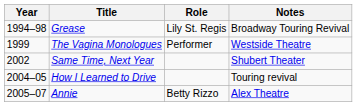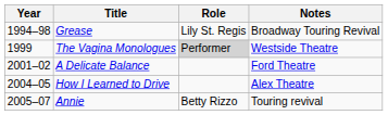 <table class="wikitable sortable">
 <tr>
 <th>Year</th>
 <th>Title</th>
 <th>Role</th>
 <th class="unsortable">Notes</th>
 </tr>
 <tr>
 <td>1994–98</td>
 <td><em><a href='#'>Grease</a></em></td>
 <td>Lily St. Regis</td>
 <td>Broadway Touring Revival</td>
 </tr>
 <tr>
 <td>1999</td>
 <td><em><a href='#'>The Vagina Monologues</a></em></td>
-<td>Performer</td>
+<td style="background: lightgrey;">Performer</td>
 <td><a href='#'>Westside Theatre</a></td>
 </tr>
 <tr>
-<td>2002</td>
-<td><em><a href='#'>Same Time, Next Year</a></em></td>
+<td>2001–02</td>
+<td><em><a href='#'>A Delicate Balance</a></em></td>
 <td></td>
-<td><a href='#'>Shubert Theater</a></td>
+<td><a href='#'>Ford Theatre</a></td>
 </tr>
 <tr>
 <td>2004–05</td>
 <td><em><a href='#'>How I Learned to Drive</a></em></td>
 <td></td>
-<td>Touring revival</td>
+<td><a href='#'>Alex Theatre</a></td>
 </tr>
 <tr>
 <td>2005–07</td>
 <td><em><a href='#'>Annie</a></em></td>
 <td>Betty Rizzo</td>
-<td><a href='#'>Alex Theatre</a></td>
+<td>Touring revival</td>
 </tr>
 </table>
